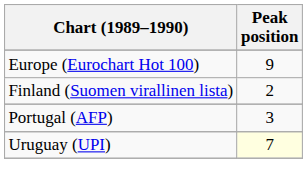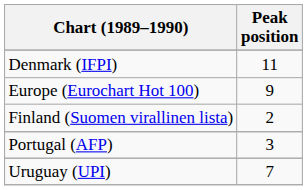 <table class="wikitable sortable">
 <tr>
 <th>Chart (1989–1990)</th>
 <th>Peak<br>position</th>
 </tr>
 <tr>
 </tr>
 <tr>
 </tr>
 <tr>
+</tr>
+<tr>
+<td>Denmark (<a href='#'>IFPI</a>)</td>
+<td style="text-align:center;">11</td>
 </tr>
 <tr>
 <td>Europe (<a href='#'>Eurochart Hot 100</a>)</td>
 <td style="text-align:center;">9</td>
 </tr>
 <tr>
 <td>Finland (<a href='#'>Suomen virallinen lista</a>)</td>
 <td align="center">2</td>
 </tr>
 <tr>
 </tr>
 <tr>
 </tr>
 <tr>
 </tr>
 <tr>
 </tr>
 <tr>
 </tr>
 <tr>
 <td>Portugal (<a href='#'>AFP</a>)</td>
 <td style="text-align:center;">3</td>
 </tr>
 <tr>
 </tr>
 <tr>
 </tr>
 <tr>
 </tr>
 <tr>
 <td>Uruguay (<a href='#'>UPI</a>)</td>
-<td align="center" style="background: lightyellow;">7</td>
+<td align="center">7</td>
 </tr>
 <tr>
 </tr>
 </table>
